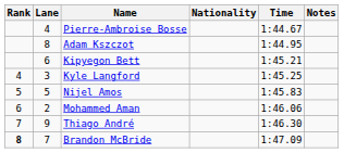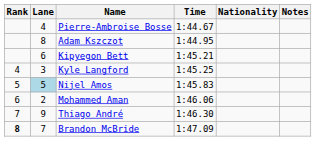 <table class="wikitable sortable" style="text-align:center">
 <tr>
 <th>Rank</th>
 <th>Lane</th>
 <th>Name</th>
+<th>Time</th>
 <th>Nationality</th>
-<th>Time</th>
 <th>Notes</th>
 </tr>
 <tr>
 <td></td>
 <td>4</td>
 <td align=left><a href='#'>Pierre-Ambroise Bosse</a></td>
+<td>1:44.67</td>
 <td align=left></td>
-<td>1:44.67</td>
 <td></td>
 </tr>
 <tr>
 <td></td>
 <td>8</td>
 <td align=left><a href='#'>Adam Kszczot</a></td>
+<td>1:44.95</td>
 <td align=left></td>
-<td>1:44.95</td>
 <td></td>
 </tr>
 <tr>
 <td></td>
 <td>6</td>
 <td align=left><a href='#'>Kipyegon Bett</a></td>
+<td>1:45.21</td>
 <td align=left></td>
-<td>1:45.21</td>
 <td></td>
 </tr>
 <tr>
 <td>4</td>
 <td>3</td>
 <td align=left><a href='#'>Kyle Langford</a></td>
+<td>1:45.25</td>
 <td align=left></td>
-<td>1:45.25</td>
 <td></td>
 </tr>
 <tr>
 <td>5</td>
-<td>5</td>
+<td style="background: lightblue;">5</td>
 <td align=left><a href='#'>Nijel Amos</a></td>
+<td>1:45.83</td>
 <td align=left></td>
-<td>1:45.83</td>
 <td></td>
 </tr>
 <tr>
 <td>6</td>
 <td>2</td>
 <td align=left><a href='#'>Mohammed Aman</a></td>
+<td>1:46.06</td>
 <td align=left></td>
-<td>1:46.06</td>
 <td></td>
 </tr>
 <tr>
 <td>7</td>
 <td>9</td>
 <td align=left><a href='#'>Thiago André</a></td>
+<td>1:46.30</td>
 <td align=left></td>
-<td>1:46.30</td>
 <td></td>
 </tr>
 <tr>
 <td><strong>8</strong></td>
 <td>7</td>
 <td align=left><a href='#'>Brandon McBride</a></td>
+<td>1:47.09</td>
 <td align=left></td>
-<td>1:47.09</td>
 <td></td>
 </tr>
 </table>
